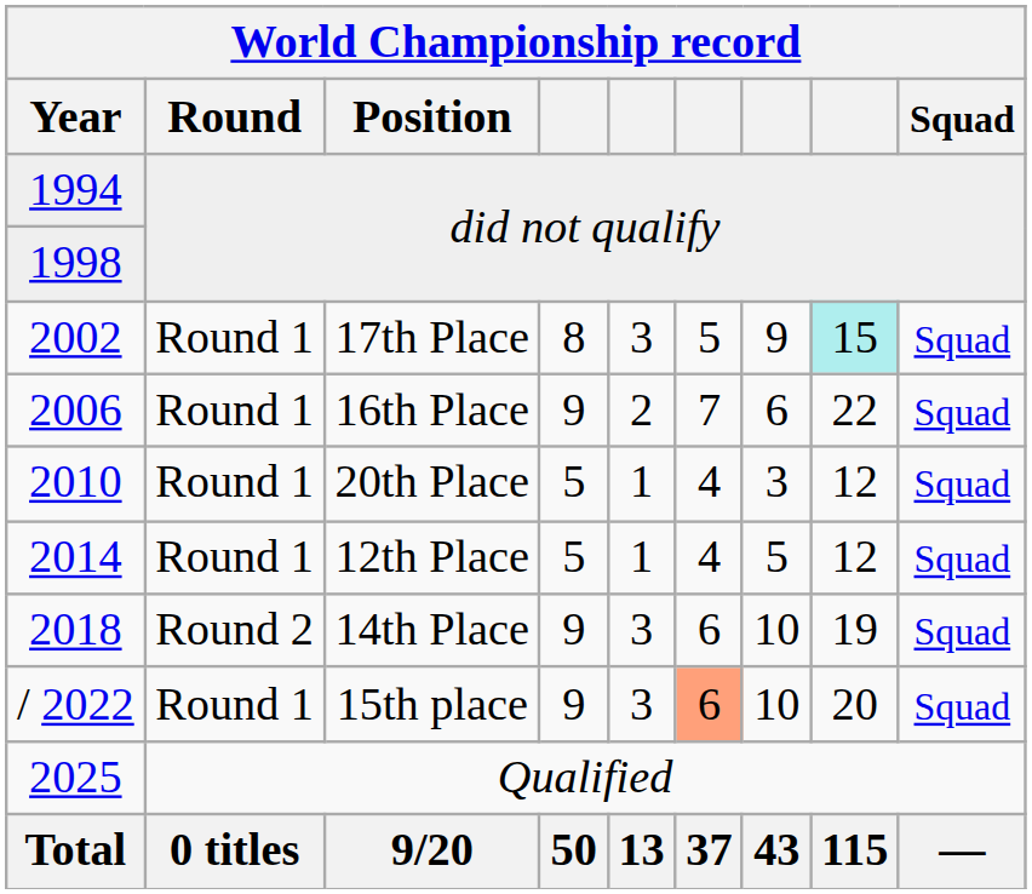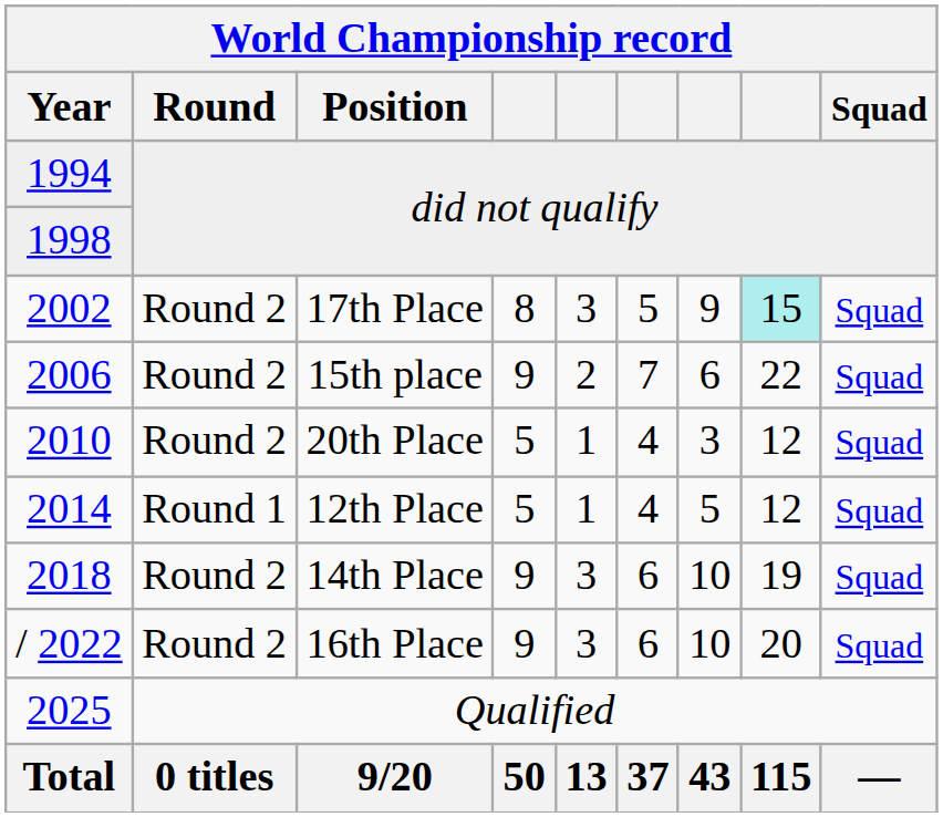 <table class="wikitable" style="text-align: center;">
 <tr>
 <th colspan=9><a href='#'>World Championship record</a></th>
 </tr>
 <tr>
 <th>Year</th>
 <th>Round</th>
 <th>Position</th>
 <th></th>
 <th></th>
 <th></th>
 <th></th>
 <th></th>
 <th><small>Squad</small></th>
 </tr>
 <tr bgcolor="efefef">
 <td> <a href='#'>1994</a></td>
 <td colspan=8 rowspan=2 align=center><em>did not qualify</em></td>
 </tr>
 <tr bgcolor="efefef">
 <td> <a href='#'>1998</a></td>
 </tr>
 <tr>
 <td> <a href='#'>2002</a></td>
-<td>Round 1</td>
+<td>Round 2</td>
 <td>17th Place</td>
 <td>8</td>
 <td>3</td>
 <td>5</td>
 <td>9</td>
 <td style="background: paleturquoise;">15</td>
 <td><small><a href='#'>Squad</a></small></td>
 </tr>
 <tr>
 <td> <a href='#'>2006</a></td>
-<td>Round 1</td>
-<td>16th Place</td>
+<td>Round 2</td>
+<td>15th place</td>
 <td>9</td>
 <td>2</td>
 <td>7</td>
 <td>6</td>
 <td>22</td>
 <td><small><a href='#'>Squad</a></small></td>
 </tr>
 <tr>
 <td> <a href='#'>2010</a></td>
-<td>Round 1</td>
+<td>Round 2</td>
 <td>20th Place</td>
 <td>5</td>
 <td>1</td>
 <td>4</td>
 <td>3</td>
 <td>12</td>
 <td><small><a href='#'>Squad</a></small></td>
 </tr>
 <tr>
 <td> <a href='#'>2014</a></td>
 <td>Round 1</td>
 <td>12th Place</td>
 <td>5</td>
 <td>1</td>
 <td>4</td>
 <td>5</td>
 <td>12</td>
 <td><small><a href='#'>Squad</a></small></td>
 </tr>
 <tr>
 <td> <a href='#'>2018</a></td>
 <td>Round 2</td>
 <td>14th Place</td>
 <td>9</td>
 <td>3</td>
 <td>6</td>
 <td>10</td>
 <td>19</td>
 <td><small><a href='#'>Squad</a></small></td>
 </tr>
 <tr>
 <td>/ <a href='#'>2022</a></td>
-<td>Round 1</td>
-<td>15th place</td>
+<td>Round 2</td>
+<td>16th Place</td>
 <td>9</td>
 <td>3</td>
-<td style="background: lightsalmon;">6</td>
+<td>6</td>
 <td>10</td>
 <td>20</td>
 <td><small><a href='#'>Squad</a></small></td>
 </tr>
 <tr>
 <td> <a href='#'>2025</a></td>
 <td colspan=8 rowspan=1 align=center><em>Qualified</em></td>
 </tr>
 <tr>
 <th>Total</th>
 <th>0 titles</th>
 <th>9/20</th>
 <th>50</th>
 <th>13</th>
 <th>37</th>
 <th>43</th>
 <th>115</th>
 <th>—</th>
 </tr>
 </table>
